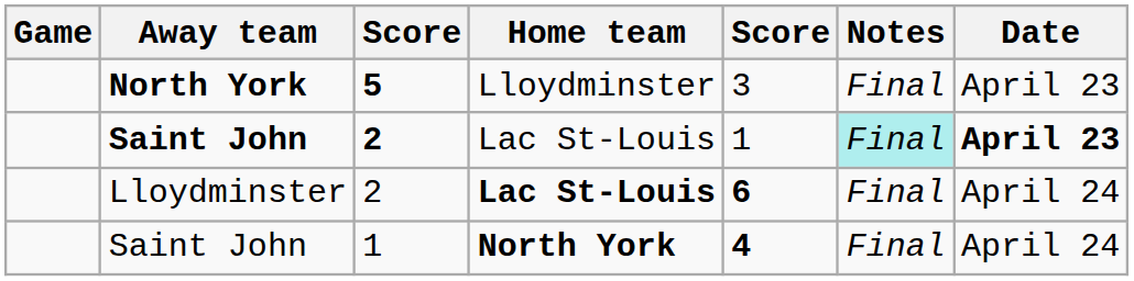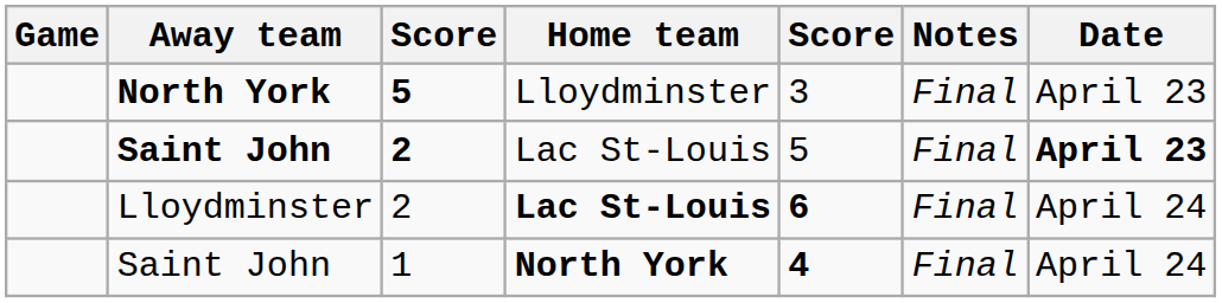 <table class="wikitable">
 <tr>
 <th>Game</th>
 <th>Away team</th>
 <th>Score</th>
 <th>Home team</th>
 <th>Score</th>
 <th>Notes</th>
 <th>Date</th>
 </tr>
 <tr>
 <td></td>
 <td><strong>North York</strong></td>
 <td><strong>5</strong></td>
 <td>Lloydminster</td>
 <td>3</td>
 <td><em>Final</em></td>
 <td>April 23</td>
 </tr>
 <tr>
 <td></td>
 <td><strong>Saint John</strong></td>
 <td><strong>2</strong></td>
 <td>Lac St-Louis</td>
-<td>1</td>
-<td style="background: paleturquoise;"><em>Final</em></td>
+<td>5</td>
+<td><em>Final</em></td>
 <td><strong>April 23</strong></td>
 </tr>
 <tr>
 <td></td>
 <td>Lloydminster</td>
 <td>2</td>
 <td><strong>Lac St-Louis</strong></td>
 <td><strong>6</strong></td>
 <td><em>Final</em></td>
 <td>April 24</td>
 </tr>
 <tr>
 <td></td>
 <td>Saint John</td>
 <td>1</td>
 <td><strong>North York</strong></td>
 <td><strong>4</strong></td>
 <td><em>Final</em></td>
 <td>April 24</td>
 </tr>
 </table>
